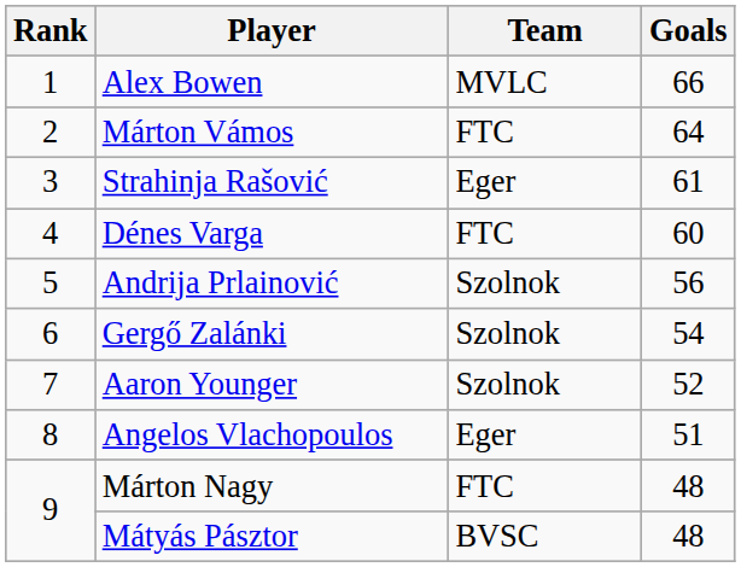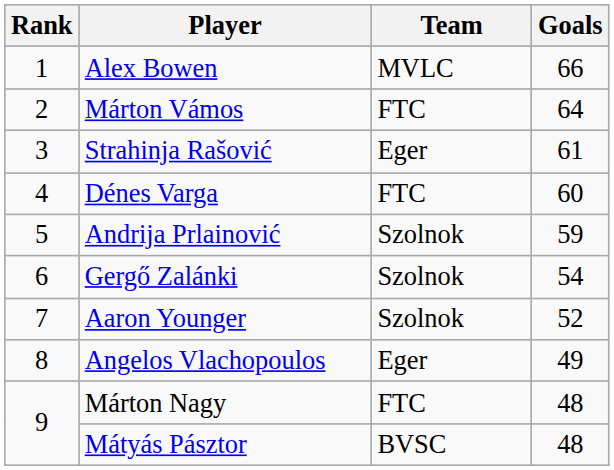 <table class="wikitable" style="text-align:center">
 <tr>
 <th>Rank</th>
 <th width="170">Player</th>
 <th width="90">Team</th>
 <th>Goals</th>
 </tr>
 <tr>
 <td rowspan="1">1</td>
 <td align="left"> <a href='#'>Alex Bowen</a></td>
 <td align="left"> MVLC</td>
 <td>66</td>
 </tr>
 <tr>
 <td rowspan="1">2</td>
 <td align="left"> <a href='#'>Márton Vámos</a></td>
 <td align="left"> FTC</td>
 <td>64</td>
 </tr>
 <tr>
 <td rowspan="1">3</td>
 <td align="left"> <a href='#'>Strahinja Rašović</a></td>
 <td align="left"> Eger</td>
 <td>61</td>
 </tr>
 <tr>
 <td rowspan="1">4</td>
 <td align="left"> <a href='#'>Dénes Varga</a></td>
 <td align="left"> FTC</td>
 <td>60</td>
 </tr>
 <tr>
 <td rowspan="1">5</td>
 <td align="left"> <a href='#'>Andrija Prlainović</a></td>
 <td align="left"> Szolnok</td>
-<td>56</td>
+<td>59</td>
 </tr>
 <tr>
 <td rowspan="1">6</td>
 <td align="left"> <a href='#'>Gergő Zalánki</a></td>
 <td align="left"> Szolnok</td>
 <td>54</td>
 </tr>
 <tr>
 <td rowspan="1">7</td>
 <td align="left"> <a href='#'>Aaron Younger</a></td>
 <td align="left"> Szolnok</td>
 <td>52</td>
 </tr>
 <tr>
 <td rowspan="1">8</td>
 <td align="left"> <a href='#'>Angelos Vlachopoulos</a></td>
 <td align="left"> Eger</td>
-<td>51</td>
+<td>49</td>
 </tr>
 <tr>
 <td rowspan="2">9</td>
 <td align="left"> Márton Nagy</td>
 <td align="left"> FTC</td>
 <td>48</td>
 </tr>
 <tr>
 <td align="left"> <a href='#'>Mátyás Pásztor</a></td>
 <td align="left"> BVSC</td>
 <td>48</td>
 </tr>
 </table>
